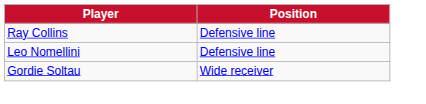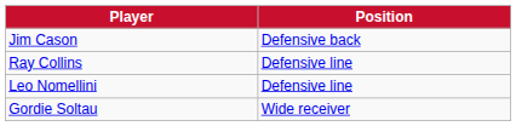 <table class="wikitable">
 <tr align="center">
 <th style="color:#FFFFFF; background:#C8102E;" width="21.0%">Player</th>
 <th style="color:#FFFFFF; background:#C8102E;" width="21.0%">Position</th>
+</tr>
+<tr>
+<td><a href='#'>Jim Cason</a></td>
+<td><a href='#'>Defensive back</a></td>
 </tr>
 <tr>
 <td><a href='#'>Ray Collins</a></td>
 <td><a href='#'>Defensive line</a></td>
 </tr>
 <tr>
 <td><a href='#'>Leo Nomellini</a></td>
 <td><a href='#'>Defensive line</a></td>
 </tr>
 <tr>
 <td><a href='#'>Gordie Soltau</a></td>
 <td><a href='#'>Wide receiver</a></td>
 </tr>
 </table>
